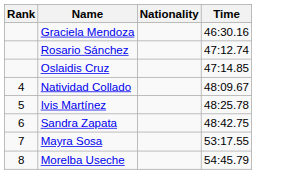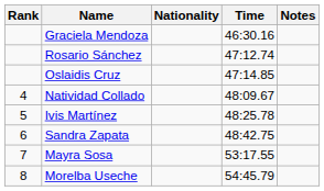 <table class="wikitable sortable" style="text-align:center;font-size:95%">
 <tr>
 <th>Rank</th>
 <th>Name</th>
 <th>Nationality</th>
 <th>Time</th>
+<th>Notes</th>
 </tr>
 <tr>
 <td></td>
 <td align=left><a href='#'>Graciela Mendoza</a></td>
 <td align=left></td>
 <td>46:30.16</td>
+<td></td>
 </tr>
 <tr>
 <td></td>
 <td align=left><a href='#'>Rosario Sánchez</a></td>
 <td align=left></td>
 <td>47:12.74</td>
+<td></td>
 </tr>
 <tr>
 <td></td>
 <td align=left><a href='#'>Oslaidis Cruz</a></td>
 <td align=left></td>
 <td>47:14.85</td>
+<td></td>
 </tr>
 <tr>
 <td>4</td>
 <td align=left><a href='#'>Natividad Collado</a></td>
 <td align=left></td>
 <td>48:09.67</td>
+<td></td>
 </tr>
 <tr>
 <td>5</td>
 <td align=left><a href='#'>Ivis Martínez</a></td>
 <td align=left></td>
 <td>48:25.78</td>
+<td></td>
 </tr>
 <tr>
 <td>6</td>
 <td align=left><a href='#'>Sandra Zapata</a></td>
 <td align=left></td>
 <td>48:42.75</td>
+<td></td>
 </tr>
 <tr>
 <td>7</td>
 <td align=left><a href='#'>Mayra Sosa</a></td>
 <td align=left></td>
 <td>53:17.55</td>
+<td></td>
 </tr>
 <tr>
 <td>8</td>
 <td align=left><a href='#'>Morelba Useche</a></td>
 <td align=left></td>
 <td>54:45.79</td>
+<td></td>
 </tr>
 </table>
